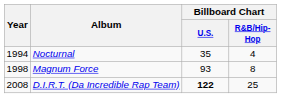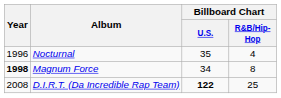 <table class="wikitable">
 <tr>
 <th rowspan="2"><strong>Year</strong></th>
 <th rowspan="2"><strong>Album</strong></th>
 <th colspan="3"><strong>Billboard Chart</strong></th>
 </tr>
 <tr>
 <th style="width:70px"><small><a href='#'>U.S.</a></small></th>
 <th style="width:70px"><small><a href='#'>R&B/Hip-Hop</a></small></th>
 </tr>
 <tr>
-<td>1994</td>
+<td>1996</td>
 <td><em><a href='#'>Nocturnal</a></em></td>
 <td align="center">35</td>
 <td align="center">4</td>
 </tr>
 <tr>
-<td>1998</td>
+<td><strong>1998</strong></td>
 <td><em><a href='#'>Magnum Force</a></em></td>
-<td align="center">93</td>
+<td align="center">34</td>
 <td align="center">8</td>
 </tr>
 <tr>
 <td>2008</td>
 <td><em><a href='#'>D.I.R.T. (Da Incredible Rap Team)</a></em></td>
 <td align="center"><strong>122</strong></td>
 <td align="center">25</td>
 </tr>
 </table>
